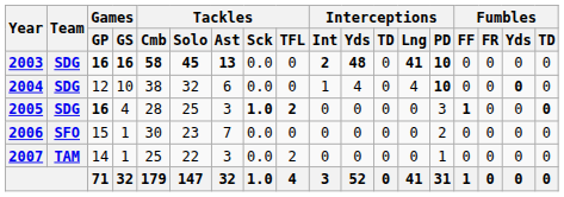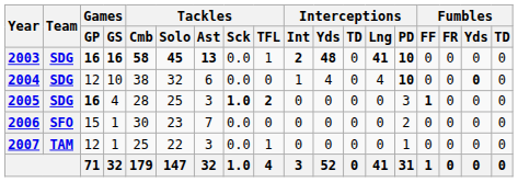 <table class="wikitable" style="text-align:center">
 <tr>
 <th rowspan="2">Year</th>
 <th rowspan="2">Team</th>
 <th colspan="2">Games</th>
 <th colspan="5">Tackles</th>
 <th colspan="5">Interceptions</th>
 <th colspan="4">Fumbles</th>
 </tr>
 <tr>
 <th>GP</th>
 <th>GS</th>
 <th>Cmb</th>
 <th>Solo</th>
 <th>Ast</th>
 <th>Sck</th>
 <th>TFL</th>
 <th>Int</th>
 <th>Yds</th>
 <th>TD</th>
 <th>Lng</th>
 <th>PD</th>
 <th>FF</th>
 <th>FR</th>
 <th>Yds</th>
 <th>TD</th>
 </tr>
 <tr>
 <th><a href='#'>2003</a></th>
 <th><a href='#'>SDG</a></th>
 <td><strong>16</strong></td>
 <td><strong>16</strong></td>
 <td><strong>58</strong></td>
 <td><strong>45</strong></td>
 <td><strong>13</strong></td>
 <td>0.0</td>
-<td>0</td>
+<td>1</td>
 <td><strong>2</strong></td>
 <td><strong>48</strong></td>
 <td>0</td>
 <td><strong>41</strong></td>
 <td><strong>10</strong></td>
 <td>0</td>
 <td>0</td>
 <td>0</td>
 <td>0</td>
 </tr>
 <tr>
 <th><a href='#'>2004</a></th>
 <th><a href='#'>SDG</a></th>
 <td>12</td>
 <td>10</td>
 <td>38</td>
 <td>32</td>
 <td>6</td>
 <td>0.0</td>
 <td>0</td>
 <td>1</td>
 <td>4</td>
 <td>0</td>
 <td>4</td>
 <td><strong>10</strong></td>
 <td>0</td>
 <td>0</td>
 <td><strong>0</strong></td>
 <td>0</td>
 </tr>
 <tr>
 <th><a href='#'>2005</a></th>
 <th><a href='#'>SDG</a></th>
 <td><strong>16</strong></td>
 <td>4</td>
 <td>28</td>
 <td>25</td>
 <td>3</td>
 <td><strong>1.0</strong></td>
 <td><strong>2</strong></td>
 <td>0</td>
 <td>0</td>
 <td>0</td>
 <td>0</td>
 <td>3</td>
 <td><strong>1</strong></td>
 <td>0</td>
 <td>0</td>
-<td><strong>0</strong></td>
+<td>0</td>
 </tr>
 <tr>
 <th><a href='#'>2006</a></th>
 <th><a href='#'>SFO</a></th>
 <td>15</td>
 <td>1</td>
 <td>30</td>
 <td>23</td>
 <td>7</td>
 <td>0.0</td>
 <td>0</td>
 <td>0</td>
 <td>0</td>
 <td>0</td>
 <td>0</td>
 <td>2</td>
 <td>0</td>
 <td>0</td>
 <td>0</td>
 <td>0</td>
 </tr>
 <tr>
 <th><a href='#'>2007</a></th>
 <th><a href='#'>TAM</a></th>
-<td>14</td>
+<td>12</td>
 <td>1</td>
 <td>25</td>
 <td>22</td>
 <td>3</td>
 <td>0.0</td>
-<td>2</td>
+<td>1</td>
 <td>0</td>
 <td>0</td>
 <td>0</td>
 <td>0</td>
 <td>1</td>
 <td>0</td>
 <td>0</td>
 <td>0</td>
 <td>0</td>
 </tr>
 <tr>
 <th colspan="2"></th>
 <th>71</th>
 <th>32</th>
 <th>179</th>
 <th>147</th>
 <th>32</th>
 <th>1.0</th>
 <th>4</th>
 <th>3</th>
 <th>52</th>
 <th>0</th>
 <th>41</th>
 <th>31</th>
 <th>1</th>
 <th>0</th>
 <th>0</th>
 <th>0</th>
 </tr>
 </table>
